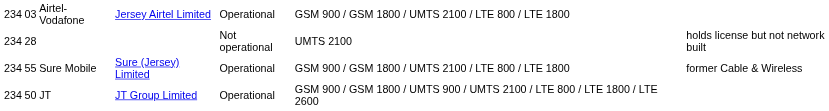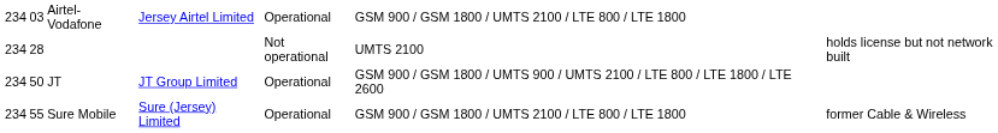 <table>
 <tr>
 <td>234</td>
 <td>03</td>
 <td>Airtel-Vodafone</td>
 <td><a href='#'>Jersey Airtel Limited</a></td>
 <td>Operational</td>
 <td>GSM 900 / GSM 1800 / UMTS 2100 / LTE 800 / LTE 1800</td>
 <td></td>
 </tr>
 <tr>
 <td>234</td>
 <td>28</td>
 <td></td>
 <td></td>
 <td>Not operational</td>
 <td>UMTS 2100</td>
 <td>holds license but not network built</td>
 </tr>
 <tr>
 <td>234</td>
+<td>50</td>
+<td>JT</td>
+<td><a href='#'>JT Group Limited</a></td>
+<td>Operational</td>
+<td>GSM 900 / GSM 1800 / UMTS 900 / UMTS 2100 / LTE 800 / LTE 1800 / LTE 2600</td>
+<td></td>
+</tr>
+<tr>
+<td>234</td>
 <td>55</td>
 <td>Sure Mobile</td>
 <td><a href='#'>Sure (Jersey) Limited</a></td>
 <td>Operational</td>
 <td>GSM 900 / GSM 1800 / UMTS 2100 / LTE 800 / LTE 1800</td>
 <td>former Cable & Wireless</td>
 </tr>
-<tr>
-<td>234</td>
-<td>50</td>
-<td>JT</td>
-<td><a href='#'>JT Group Limited</a></td>
-<td>Operational</td>
-<td>GSM 900 / GSM 1800 / UMTS 900 / UMTS 2100 / LTE 800 / LTE 1800 / LTE 2600</td>
-<td></td>
-</tr>
 </table>
